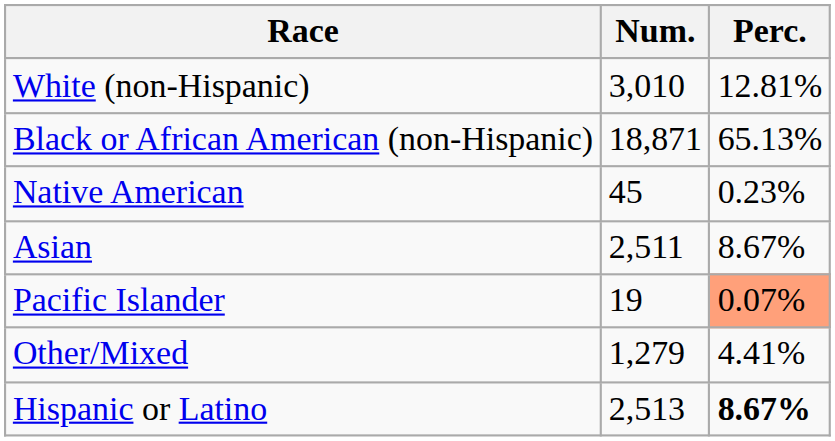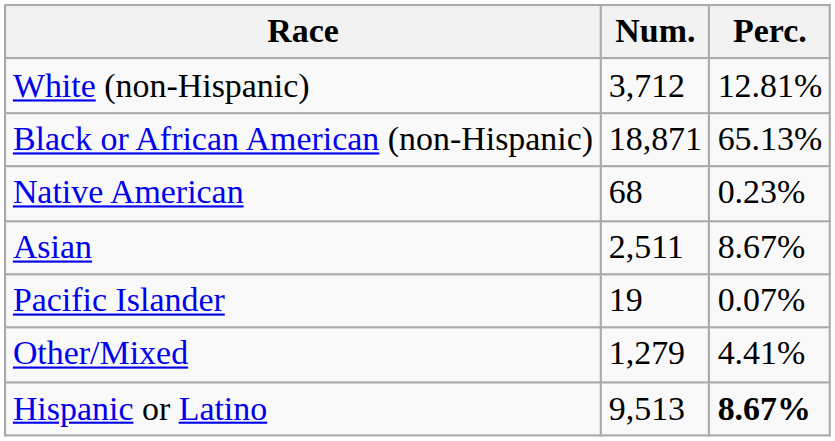 <table class="wikitable">
 <tr>
 <th>Race</th>
 <th>Num.</th>
 <th>Perc.</th>
 </tr>
 <tr>
 <td><a href='#'>White</a> (non-Hispanic)</td>
-<td>3,010</td>
+<td>3,712</td>
 <td>12.81%</td>
 </tr>
 <tr>
 <td><a href='#'>Black or African American</a> (non-Hispanic)</td>
 <td>18,871</td>
 <td>65.13%</td>
 </tr>
 <tr>
 <td><a href='#'>Native American</a></td>
-<td>45</td>
+<td>68</td>
 <td>0.23%</td>
 </tr>
 <tr>
 <td><a href='#'>Asian</a></td>
 <td>2,511</td>
 <td>8.67%</td>
 </tr>
 <tr>
 <td><a href='#'>Pacific Islander</a></td>
 <td>19</td>
-<td style="background: lightsalmon;">0.07%</td>
+<td>0.07%</td>
 </tr>
 <tr>
 <td><a href='#'>Other/Mixed</a></td>
 <td>1,279</td>
 <td>4.41%</td>
 </tr>
 <tr>
 <td><a href='#'>Hispanic</a> or <a href='#'>Latino</a></td>
-<td>2,513</td>
+<td>9,513</td>
 <td><strong>8.67%</strong></td>
 </tr>
 </table>
